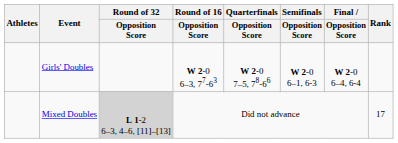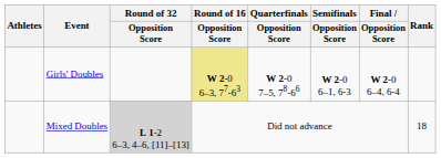 <table class=wikitable style="font-size:90%">
 <tr>
 <th rowspan="2">Athletes</th>
 <th rowspan="2">Event</th>
 <th>Round of 32</th>
 <th>Round of 16</th>
 <th>Quarterfinals</th>
 <th>Semifinals</th>
 <th>Final / </th>
 <th rowspan=2>Rank</th>
 </tr>
 <tr style="font-size:95%">
 <th>Opposition<br>Score</th>
 <th>Opposition<br>Score</th>
 <th>Opposition<br>Score</th>
 <th>Opposition<br>Score</th>
 <th>Opposition<br>Score</th>
 </tr>
 <tr align=center>
 <td align=left><br></td>
 <td align=left><a href='#'>Girls' Doubles</a></td>
 <td></td>
-<td><br><br><strong>W</strong> <strong>2</strong>-0 <br> 6–3, 7<sup>7</sup>-6<sup>3</sup></td>
+<td style="background: khaki;"><br><br><strong>W</strong> <strong>2</strong>-0 <br> 6–3, 7<sup>7</sup>-6<sup>3</sup></td>
 <td><br><br><strong>W</strong> <strong>2</strong>-0 <br> 7–5, 7<sup>8</sup>-6<sup>6</sup></td>
 <td><br><br><strong>W</strong> <strong>2</strong>-0 <br> 6–1, 6-3</td>
 <td><br><br><strong>W</strong> <strong>2</strong>-0 <br> 6–4, 6-4</td>
 <td></td>
 </tr>
 <tr align=center>
 <td align=left><br></td>
 <td align=left><a href='#'>Mixed Doubles</a></td>
 <td style="background: lightgrey;"><br> <br><strong>L</strong> <strong>1</strong>-2 <br> 6–3, 4–6, [11]–[13]</td>
 <td colspan=4>Did not advance</td>
-<td>17</td>
+<td>18</td>
 </tr>
 </table>
